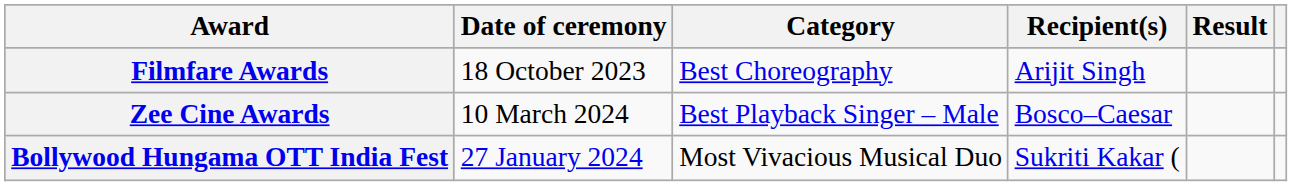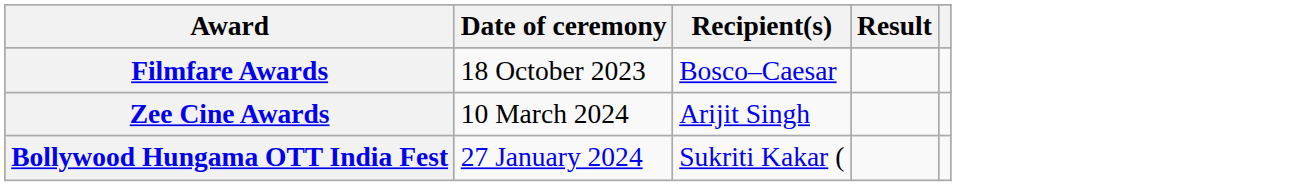 <table class="wikitable plainrowheaders sortable">
 <tr>
 <th scope="col">Award</th>
 <th scope="col">Date of ceremony</th>
-<th scope="col">Category</th>
 <th scope="col">Recipient(s)</th>
 <th scope="col" class="unsortable">Result</th>
 <th scope="col" class="unsortable"></th>
 </tr>
 <tr>
 <th scope="row"><a href='#'>Filmfare Awards</a></th>
 <td>18 October 2023</td>
-<td><a href='#'>Best Choreography</a></td>
-<td><a href='#'>Arijit Singh</a></td>
+<td><a href='#'>Bosco–Caesar</a></td>
 <td></td>
 <td></td>
 </tr>
 <tr>
 <th scope="row"><a href='#'>Zee Cine Awards</a></th>
 <td>10 March 2024</td>
-<td><a href='#'>Best Playback Singer – Male</a></td>
-<td><a href='#'>Bosco–Caesar</a></td>
+<td><a href='#'>Arijit Singh</a></td>
 <td></td>
 <td></td>
 </tr>
 <tr>
 <th scope="row"><a href='#'>Bollywood Hungama OTT India Fest</a></th>
 <td><a href='#'>27 January 2024</a></td>
-<td>Most Vivacious Musical Duo</td>
 <td><a href='#'>Sukriti Kakar</a> (</td>
 <td></td>
 <td></td>
 </tr>
 </table>
